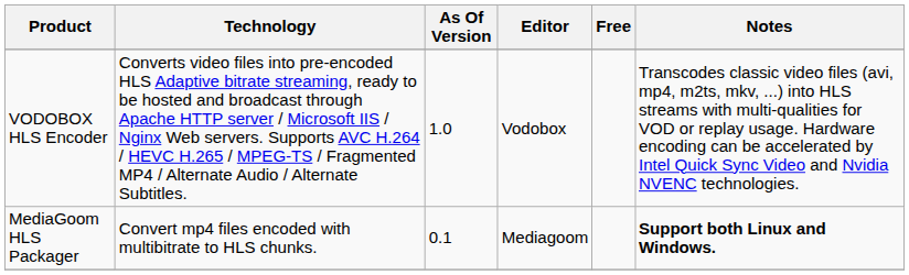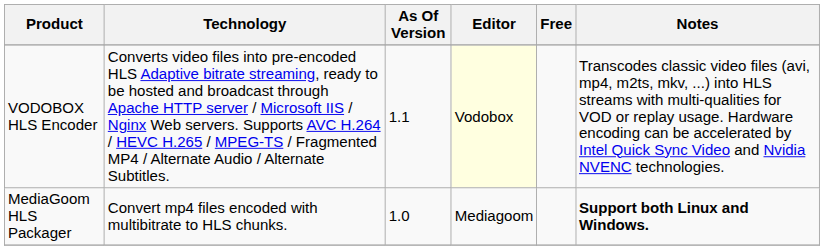 <table class="wikitable">
 <tr>
 <th>Product</th>
 <th>Technology</th>
 <th>As Of Version</th>
 <th>Editor</th>
 <th>Free</th>
 <th>Notes</th>
 </tr>
 <tr>
 </tr>
 <tr>
 <td>VODOBOX HLS Encoder</td>
 <td>Converts video files into pre-encoded HLS <a href='#'>Adaptive bitrate streaming</a>, ready to be hosted and broadcast through <a href='#'>Apache HTTP server</a> / <a href='#'>Microsoft IIS</a> / <a href='#'>Nginx</a> Web servers. Supports <a href='#'>AVC H.264</a> / <a href='#'>HEVC H.265</a> / <a href='#'>MPEG-TS</a> / Fragmented MP4 / Alternate Audio / Alternate Subtitles.</td>
-<td>1.0</td>
-<td>Vodobox</td>
+<td>1.1</td>
+<td style="background: lightyellow;">Vodobox</td>
 <td></td>
 <td>Transcodes classic video files (avi, mp4, m2ts, mkv, ...) into HLS streams with multi-qualities for VOD or replay usage. Hardware encoding can be accelerated by <a href='#'>Intel Quick Sync Video</a> and <a href='#'>Nvidia NVENC</a> technologies.</td>
 </tr>
 <tr>
 <td>MediaGoom HLS Packager</td>
 <td>Convert mp4 files encoded with multibitrate to HLS chunks.</td>
-<td>0.1</td>
+<td>1.0</td>
 <td>Mediagoom</td>
 <td></td>
 <td><strong>Support both Linux and Windows.</strong></td>
 </tr>
 <tr>
 </tr>
 </table>
